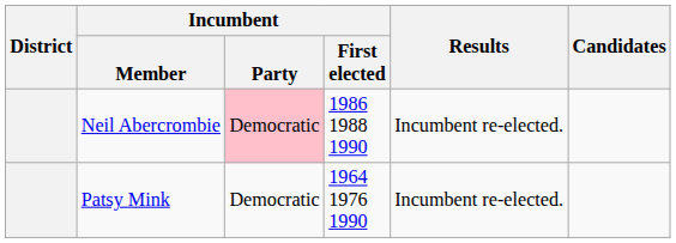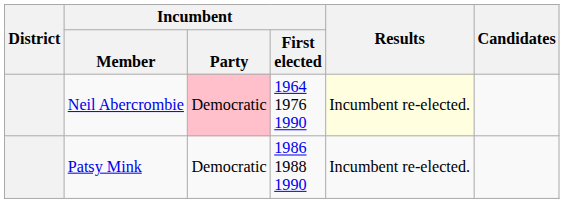 <table class="wikitable sortable">
 <tr>
 <th rowspan=2>District</th>
 <th colspan=3>Incumbent</th>
 <th rowspan=2>Results</th>
 <th rowspan=2 class="unsortable">Candidates</th>
 </tr>
 <tr valign=bottom>
 <th>Member</th>
 <th>Party</th>
 <th>First<br>elected</th>
 </tr>
 <tr>
 <th></th>
 <td><a href='#'>Neil Abercrombie</a></td>
 <td style="background: pink;">Democratic</td>
-<td><a href='#'>1986 </a><br>1988 <br><a href='#'>1990</a></td>
-<td>Incumbent re-elected.</td>
+<td><a href='#'>1964</a><br>1976 <br><a href='#'>1990 </a></td>
+<td style="background: lightyellow;">Incumbent re-elected.</td>
 <td nowrap></td>
 </tr>
 <tr>
 <th></th>
 <td><a href='#'>Patsy Mink</a></td>
 <td>Democratic</td>
-<td><a href='#'>1964</a><br>1976 <br><a href='#'>1990 </a></td>
+<td><a href='#'>1986 </a><br>1988 <br><a href='#'>1990</a></td>
 <td>Incumbent re-elected.</td>
 <td nowrap></td>
 </tr>
 </table>
